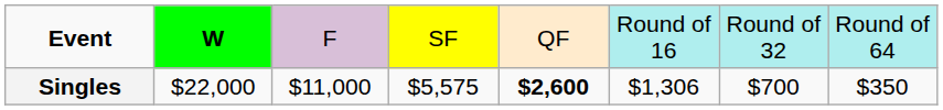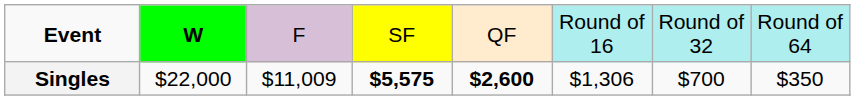 <table class=wikitable style=font-size:95%;text-align:center>
 <tr>
 <td style="width:130px"><strong>Event</strong></td>
 <td style="width:85px; background:lime"><strong>W</strong></td>
 <td style="width:85px; background:thistle">F</td>
 <td style="width:85px; background:#ffff00">SF</td>
 <td style="width:85px; background:#ffebcd">QF</td>
 <td style="width:85px; background:#afeeee">Round of 16</td>
 <td style="width:85px; background:#afeeee">Round of 32</td>
 <td style="width:85px; background:#afeeee">Round of 64</td>
 </tr>
 <tr>
 <th style=background:#f3f3f3>Singles </th>
 <td>$22,000</td>
-<td>$11,000</td>
-<td>$5,575</td>
+<td>$11,009</td>
+<td><strong>$5,575</strong></td>
 <td><strong>$2,600</strong></td>
 <td>$1,306</td>
 <td>$700</td>
 <td>$350</td>
 </tr>
 </table>
